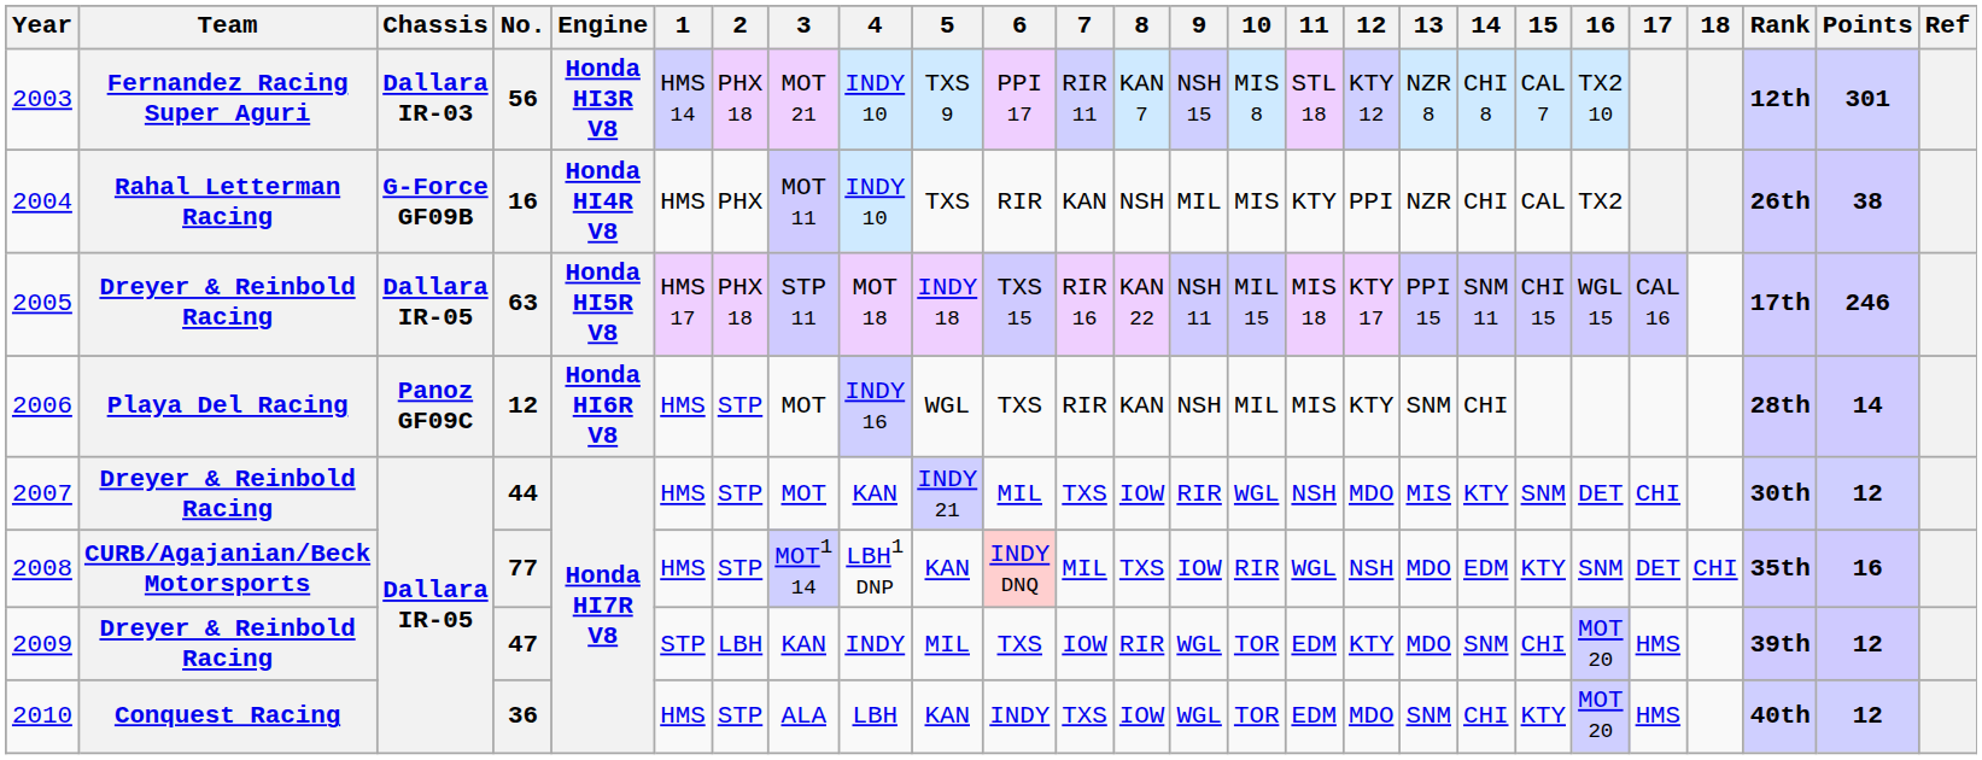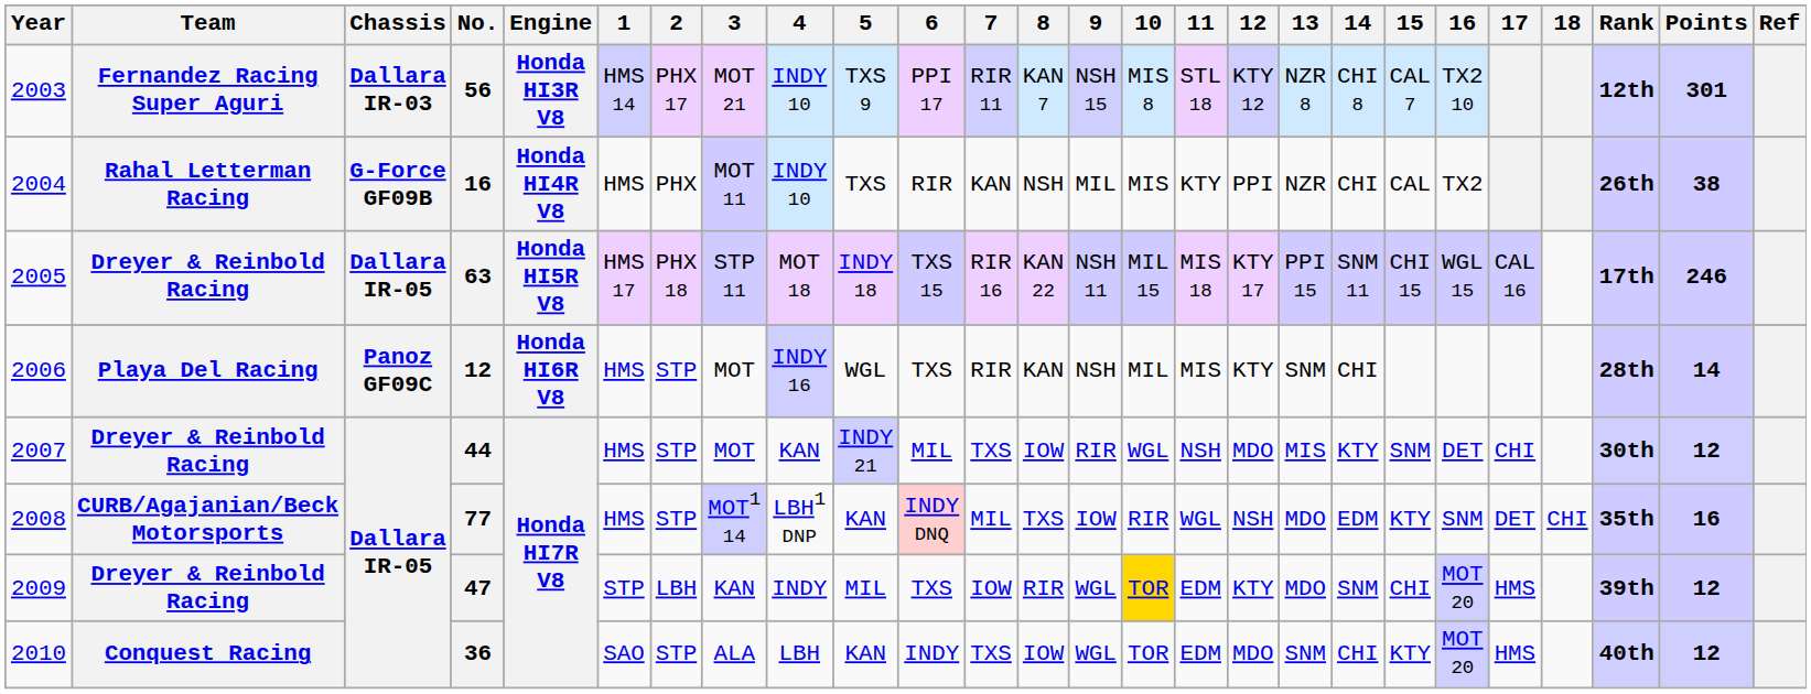 <table class="wikitable" style="text-align:center; font-size:90%">
 <tr>
 <th>Year</th>
 <th>Team</th>
 <th>Chassis</th>
 <th>No.</th>
 <th>Engine</th>
 <th>1</th>
 <th>2</th>
 <th>3</th>
 <th>4</th>
 <th>5</th>
 <th>6</th>
 <th>7</th>
 <th>8</th>
 <th>9</th>
 <th>10</th>
 <th>11</th>
 <th>12</th>
 <th>13</th>
 <th>14</th>
 <th>15</th>
 <th>16</th>
 <th>17</th>
 <th>18</th>
 <th>Rank</th>
 <th>Points</th>
 <th>Ref</th>
 </tr>
 <tr>
 <td><a href='#'>2003</a></td>
 <th><a href='#'>Fernandez Racing</a> <a href='#'>Super Aguri</a></th>
 <th><a href='#'>Dallara</a> IR-03</th>
 <th>56</th>
 <th><a href='#'>Honda</a> <a href='#'>HI3R</a> <a href='#'>V8</a></th>
 <td style="background:#CFCFFF;">HMS<br><small>14</small></td>
-<td style="background:#EFCFFF;">PHX<br><small>18</small></td>
+<td style="background:#EFCFFF;">PHX<br><small>17</small></td>
 <td style="background:#EFCFFF;">MOT<br><small>21</small></td>
 <td style="background:#CFEAFF;"><a href='#'>INDY</a><br><small>10</small></td>
 <td style="background:#CFEAFF;">TXS<br><small>9</small></td>
 <td style="background:#EFCFFF;">PPI<br><small>17</small></td>
 <td style="background:#CFCFFF;">RIR<br><small>11</small></td>
 <td style="background:#CFEAFF;">KAN<br><small>7</small></td>
 <td style="background:#CFCFFF;">NSH<br><small>15</small></td>
 <td style="background:#CFEAFF;">MIS<br><small>8</small></td>
 <td style="background:#EFCFFF;">STL<br><small>18</small></td>
 <td style="background:#CFCFFF;">KTY<br><small>12</small></td>
 <td style="background:#CFEAFF;">NZR<br><small>8</small></td>
 <td style="background:#CFEAFF;">CHI<br><small>8</small></td>
 <td style="background:#CFEAFF;">CAL<br><small>7</small></td>
 <td style="background:#CFEAFF;">TX2<br><small>10</small></td>
 <th></th>
 <th></th>
 <th style="background:#CFCFFF;"><strong>12th</strong></th>
 <th style="background:#CFCFFF;"><strong>301</strong></th>
 <th></th>
 </tr>
 <tr>
 <td><a href='#'>2004</a></td>
 <th><a href='#'>Rahal Letterman Racing</a></th>
 <th><a href='#'>G-Force</a> GF09B</th>
 <th>16</th>
 <th><a href='#'>Honda</a> <a href='#'>HI4R</a> <a href='#'>V8</a></th>
 <td>HMS<br></td>
 <td>PHX<br></td>
 <td style="background:#CFCAFF;">MOT<br><small>11</small></td>
 <td style="background:#CFEAFF;"><a href='#'>INDY</a><br><small>10</small></td>
 <td>TXS<br></td>
 <td>RIR<br></td>
 <td>KAN</td>
 <td>NSH</td>
 <td>MIL</td>
 <td>MIS</td>
 <td>KTY</td>
 <td>PPI</td>
 <td>NZR</td>
 <td>CHI</td>
 <td>CAL</td>
 <td>TX2</td>
 <th></th>
 <th></th>
 <th style="background:#CFCAFF;"><strong>26th</strong></th>
 <th style="background:#CFCAFF;"><strong>38</strong></th>
 <th></th>
 </tr>
 <tr>
 <td><a href='#'>2005</a></td>
 <th><a href='#'>Dreyer & Reinbold Racing</a></th>
 <th><a href='#'>Dallara</a> IR-05</th>
 <th>63</th>
 <th><a href='#'>Honda</a> <a href='#'>HI5R</a> <a href='#'>V8</a></th>
 <td style="background:#EFCFFF;">HMS<br><small>17</small></td>
 <td style="background:#EFCFFF;">PHX<br><small>18</small></td>
 <td style="background:#CFCAFF;">STP<br><small>11</small></td>
 <td style="background:#EFCFFF;">MOT<br><small>18</small></td>
 <td style="background:#EFCFFF;"><a href='#'>INDY</a><br><small>18</small></td>
 <td style="background:#CFCAFF;">TXS<br><small>15</small></td>
 <td style="background:#EFCFFF;">RIR<br><small>16</small></td>
 <td style="background:#EFCFFF;">KAN<br><small>22</small></td>
 <td style="background:#CFCAFF;">NSH<br><small>11</small></td>
 <td style="background:#CFCAFF;">MIL<br><small>15</small></td>
 <td style="background:#EFCFFF;">MIS<br><small>18</small></td>
 <td style="background:#EFCFFF;">KTY<br><small>17</small></td>
 <td style="background:#CFCAFF;">PPI<br><small>15</small></td>
 <td style="background:#CFCAFF;">SNM<br><small>11</small></td>
 <td style="background:#CFCAFF;">CHI<br><small>15</small></td>
 <td style="background:#CFCAFF;">WGL<br><small>15</small></td>
 <td style="background:#CFCAFF;">CAL<br><small>16</small></td>
 <td></td>
 <th style="background:#CFCAFF;"><strong>17th</strong></th>
 <th style="background:#CFCAFF;"><strong>246</strong></th>
 <th></th>
 </tr>
 <tr>
 <td><a href='#'>2006</a></td>
 <th><a href='#'>Playa Del Racing</a></th>
 <th><a href='#'>Panoz</a> GF09C</th>
 <th>12</th>
 <th><a href='#'>Honda</a> <a href='#'>HI6R</a> <a href='#'>V8</a></th>
 <td><a href='#'>HMS</a></td>
 <td><a href='#'>STP</a></td>
 <td>MOT</td>
 <td style="background:#CFCFFF;"><a href='#'>INDY</a><br><small>16</small></td>
 <td>WGL</td>
 <td>TXS</td>
 <td>RIR</td>
 <td>KAN</td>
 <td>NSH</td>
 <td>MIL</td>
 <td>MIS</td>
 <td>KTY</td>
 <td>SNM</td>
 <td>CHI</td>
 <td></td>
 <td></td>
 <td></td>
 <td></td>
 <th style="background:#CFCAFF;"><strong>28th</strong></th>
 <th style="background:#CFCAFF;"><strong>14</strong></th>
 <th></th>
 </tr>
 <tr>
 <td><a href='#'>2007</a></td>
 <th><a href='#'>Dreyer & Reinbold Racing</a></th>
 <th rowspan=4><a href='#'>Dallara</a> IR-05</th>
 <th>44</th>
 <th rowspan=4><a href='#'>Honda</a> <a href='#'>HI7R</a> <a href='#'>V8</a></th>
 <td><a href='#'>HMS</a></td>
 <td><a href='#'>STP</a></td>
 <td><a href='#'>MOT</a></td>
 <td><a href='#'>KAN</a></td>
 <td style="background:#CFCFFF;"><a href='#'>INDY</a><br><small>21</small></td>
 <td><a href='#'>MIL</a></td>
 <td><a href='#'>TXS</a></td>
 <td><a href='#'>IOW</a></td>
 <td><a href='#'>RIR</a></td>
 <td><a href='#'>WGL</a></td>
 <td><a href='#'>NSH</a></td>
 <td><a href='#'>MDO</a></td>
 <td><a href='#'>MIS</a></td>
 <td><a href='#'>KTY</a></td>
 <td><a href='#'>SNM</a></td>
 <td><a href='#'>DET</a></td>
 <td><a href='#'>CHI</a></td>
 <td></td>
 <th style="background:#CFCFFF;"><strong>30th</strong></th>
 <th style="background:#CFCFFF;"><strong>12</strong></th>
 <th></th>
 </tr>
 <tr>
 <td><a href='#'>2008</a></td>
 <th><a href='#'>CURB/Agajanian/Beck Motorsports</a></th>
 <th>77</th>
 <td><a href='#'>HMS</a></td>
 <td><a href='#'>STP</a></td>
 <td style="background:#CFCFFF;"><a href='#'>MOT</a><sup>1</sup><br><small>14</small></td>
 <td><a href='#'>LBH</a><sup>1</sup><br><small>DNP</small></td>
 <td><a href='#'>KAN</a></td>
 <td style="background:#FFCFCF;"><a href='#'>INDY</a><br><small>DNQ</small></td>
 <td><a href='#'>MIL</a></td>
 <td><a href='#'>TXS</a></td>
 <td><a href='#'>IOW</a></td>
 <td><a href='#'>RIR</a></td>
 <td><a href='#'>WGL</a></td>
 <td><a href='#'>NSH</a></td>
 <td><a href='#'>MDO</a></td>
 <td><a href='#'>EDM</a></td>
 <td><a href='#'>KTY</a></td>
 <td><a href='#'>SNM</a></td>
 <td><a href='#'>DET</a></td>
 <td><a href='#'>CHI</a></td>
 <th style="background:#CFCAFF;"><strong>35th</strong></th>
 <th style="background:#CFCAFF;"><strong>16</strong></th>
 <th></th>
 </tr>
 <tr>
 <td><a href='#'>2009</a></td>
 <th><a href='#'>Dreyer & Reinbold Racing</a></th>
 <th>47</th>
 <td><a href='#'>STP</a><br><small></small></td>
 <td><a href='#'>LBH</a><br><small></small></td>
 <td><a href='#'>KAN</a><br><small></small></td>
 <td><a href='#'>INDY</a><br></td>
 <td><a href='#'>MIL</a><br><small></small></td>
 <td><a href='#'>TXS</a><br><small></small></td>
 <td><a href='#'>IOW</a><br><small></small></td>
 <td><a href='#'>RIR</a><br><small></small></td>
 <td><a href='#'>WGL</a><br><small></small></td>
-<td><a href='#'>TOR</a><br><small></small></td>
+<td style="background: gold;"><a href='#'>TOR</a><br><small></small></td>
 <td><a href='#'>EDM</a><br><small></small></td>
 <td><a href='#'>KTY</a><br><small></small></td>
 <td><a href='#'>MDO</a><br><small></small></td>
 <td><a href='#'>SNM</a><br><small></small></td>
 <td><a href='#'>CHI</a><br><small></small></td>
 <td style="background:#CFCFFF;"><a href='#'>MOT</a><br><small>20</small></td>
 <td><a href='#'>HMS</a><br><small></small></td>
 <td></td>
 <th style="background:#CFCAFF;"><strong>39th</strong></th>
 <th style="background:#CFCAFF;"><strong>12</strong></th>
 <th></th>
 </tr>
 <tr>
 <td><a href='#'>2010</a></td>
 <th><a href='#'>Conquest Racing</a></th>
 <th>36</th>
-<td><a href='#'>HMS</a></td>
+<td><a href='#'>SAO</a><br><small></small></td>
 <td><a href='#'>STP</a><br><small></small></td>
 <td><a href='#'>ALA</a><br><small></small></td>
 <td><a href='#'>LBH</a><br><small></small></td>
 <td><a href='#'>KAN</a><br><small></small></td>
 <td><a href='#'>INDY</a><br></td>
 <td><a href='#'>TXS</a><br><small></small></td>
 <td><a href='#'>IOW</a><br><small></small></td>
 <td><a href='#'>WGL</a><br><small></small></td>
 <td><a href='#'>TOR</a><br><small></small></td>
 <td><a href='#'>EDM</a><br><small></small></td>
 <td><a href='#'>MDO</a><br><small></small></td>
 <td><a href='#'>SNM</a><br><small></small></td>
 <td><a href='#'>CHI</a><br><small></small></td>
 <td><a href='#'>KTY</a><br><small></small></td>
 <td style="background:#CFCFFF;"><a href='#'>MOT</a><br><small>20</small></td>
 <td><a href='#'>HMS</a><br><small></small></td>
 <td></td>
 <th style="background:#CFCFFF;"><strong>40th</strong></th>
 <th style="background:#CFCFFF;"><strong>12</strong></th>
 <th></th>
 </tr>
 </table>
